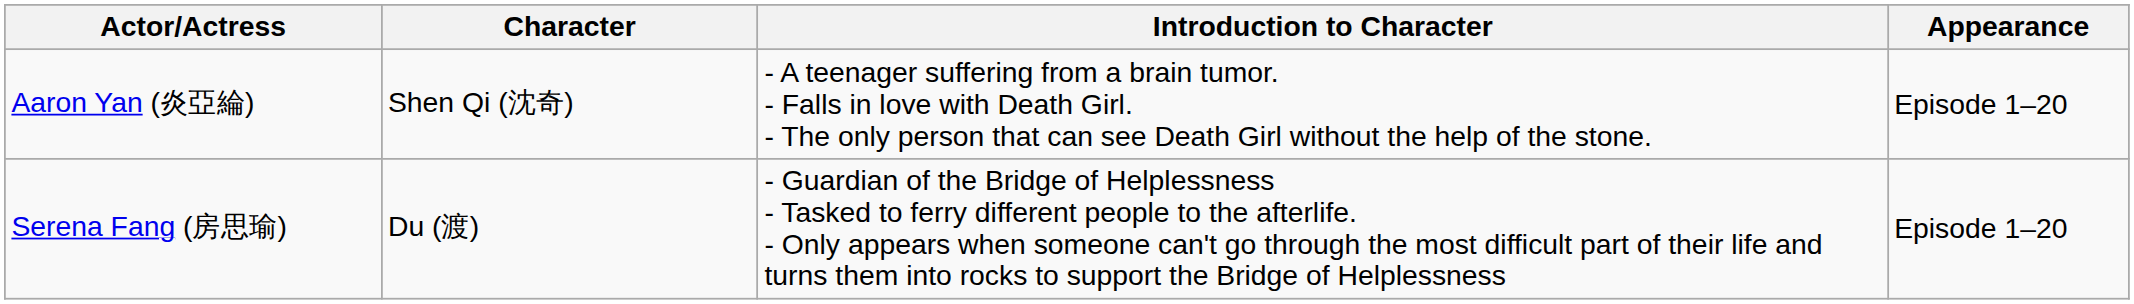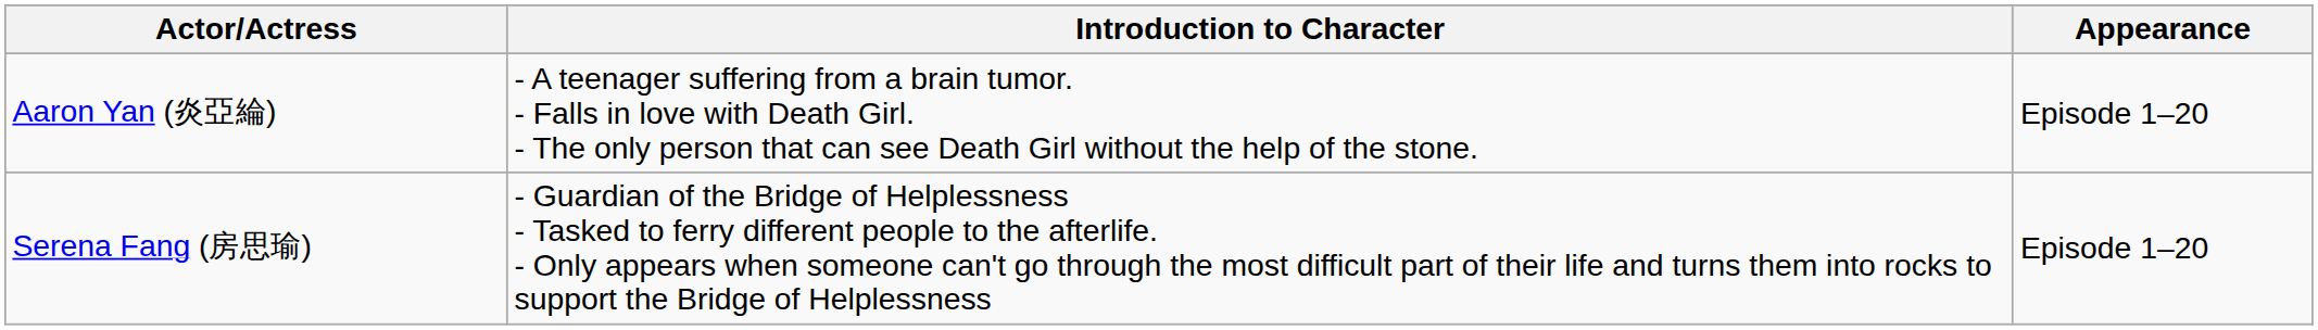 <table class="wikitable" width="95%">
 <tr>
 <th width="10%">Actor/Actress</th>
-<th width="10%">Character</th>
 <th width="30%">Introduction to Character</th>
 <th width="4%">Appearance</th>
 </tr>
 <tr>
 <td><a href='#'>Aaron Yan</a> (炎亞綸)</td>
-<td>Shen Qi (沈奇)</td>
 <td>- A teenager suffering from a brain tumor.<br>- Falls in love with Death Girl.<br>- The only person that can see Death Girl without the help of the stone.</td>
 <td>Episode 1–20</td>
 </tr>
 <tr>
 <td><a href='#'>Serena Fang</a> (房思瑜)</td>
-<td>Du (渡)</td>
 <td>- Guardian of the Bridge of Helplessness<br>- Tasked to ferry different people to the afterlife.<br>- Only appears when someone can't go through the most difficult part of their life and turns them into rocks to support the Bridge of Helplessness</td>
 <td>Episode 1–20</td>
 </tr>
 </table>
